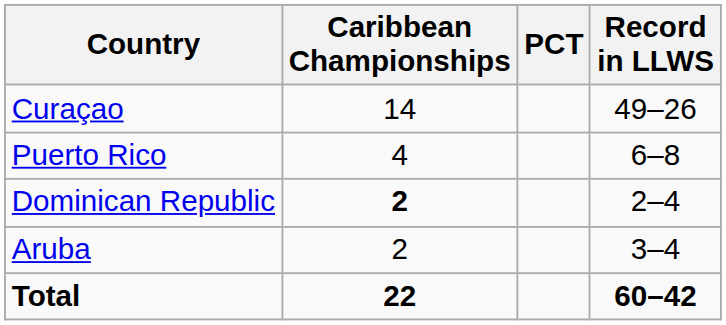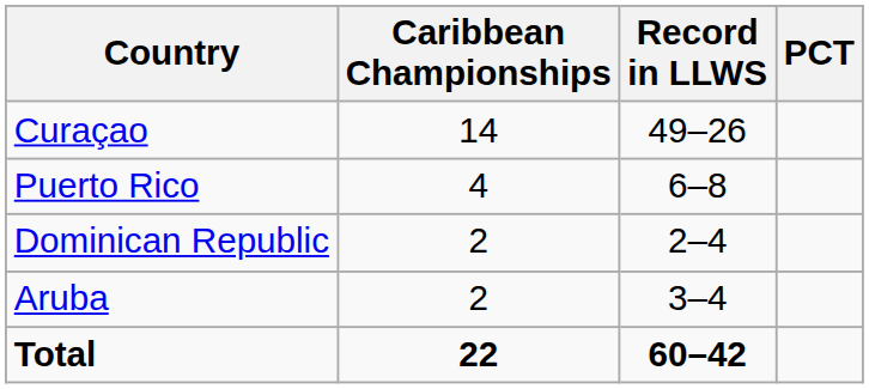 <table class="wikitable">
 <tr>
 <th>Country</th>
 <th>Caribbean<br>Championships</th>
+<th>Record<br>in LLWS</th>
 <th>PCT</th>
-<th>Record<br>in LLWS</th>
 </tr>
 <tr>
 <td> <a href='#'>Curaçao</a></td>
 <td align=center>14</td>
+<td align="center">49–26</td>
 <td align=center></td>
-<td align="center">49–26</td>
 </tr>
 <tr>
 <td> <a href='#'>Puerto Rico</a></td>
 <td align=center>4</td>
+<td align=center>6–8</td>
 <td align=center></td>
-<td align=center>6–8</td>
 </tr>
 <tr>
 <td> <a href='#'>Dominican Republic</a></td>
-<td align=center><strong>2</strong></td>
+<td align=center>2</td>
+<td align=center>2–4</td>
 <td align=center></td>
-<td align=center>2–4</td>
 </tr>
 <tr>
 <td> <a href='#'>Aruba</a></td>
 <td align=center>2</td>
+<td align=center>3–4</td>
 <td align=center></td>
-<td align=center>3–4</td>
 </tr>
 <tr>
 <td><strong>Total</strong></td>
 <td align=center><strong>22</strong></td>
+<td align=center><strong>60–42</strong></td>
 <td align=center><strong></strong></td>
-<td align=center><strong>60–42</strong></td>
 </tr>
 </table>
